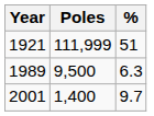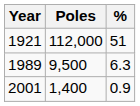 <table class="wikitable floatright">
 <tr>
 <th>Year</th>
 <th>Poles</th>
 <th>%</th>
 </tr>
 <tr>
 <td>1921</td>
-<td>111,999</td>
+<td>112,000</td>
 <td>51</td>
 </tr>
 <tr>
 <td>1989</td>
 <td>9,500</td>
 <td>6.3</td>
 </tr>
 <tr>
 <td>2001</td>
 <td>1,400</td>
-<td>9.7</td>
+<td>0.9</td>
 </tr>
 </table>
